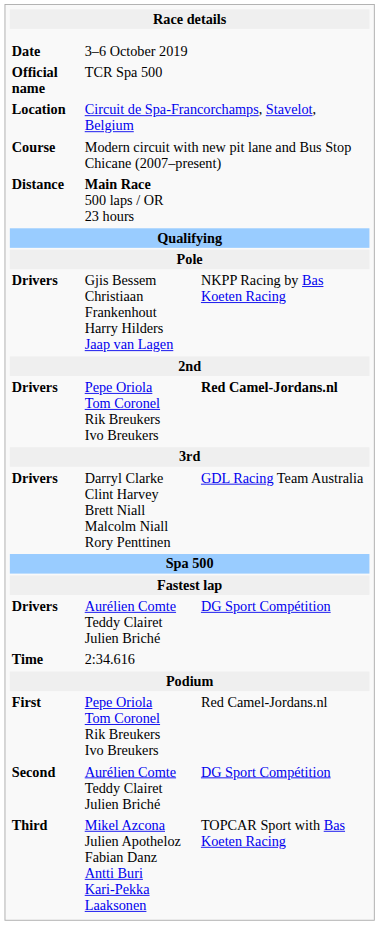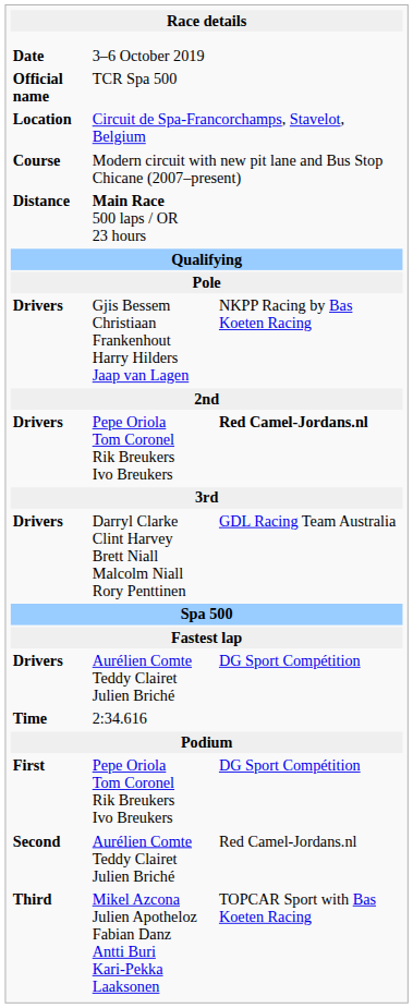 <table class="infobox" align="right" cellpadding="2" style="float:right; width: 26em; ">
 <tr>
 <th colspan="3" bgcolor="#efefef">Race details</th>
 </tr>
 <tr>
 <td colspan="3" style="text-align:center;"></td>
 </tr>
 <tr>
 <td colspan="3" style="text-align:center;"></td>
 </tr>
 <tr>
 <td style="width: 20%;"><strong>Date</strong></td>
 <td>3–6 October 2019</td>
 </tr>
 <tr>
 <td><strong>Official name</strong></td>
 <td colspan=2>TCR Spa 500</td>
 </tr>
 <tr>
 <td><strong>Location</strong></td>
 <td colspan=2><a href='#'>Circuit de Spa-Francorchamps</a>, <a href='#'>Stavelot</a>, <a href='#'>Belgium</a></td>
 </tr>
 <tr>
 <td><strong>Course</strong></td>
 <td colspan=2>Modern circuit with new pit lane and Bus Stop Chicane (2007–present)<br></td>
 </tr>
 <tr>
 <td><strong>Distance</strong></td>
 <td colspan=2><strong>Main Race</strong><br>500 laps  /  OR <br> 23 hours</td>
 </tr>
 <tr>
 <td colspan=3 style="text-align:center; background-color:#99ccff"><strong>Qualifying </strong></td>
 </tr>
 <tr>
 <th colspan=3 bgcolor="#efefef">Pole</th>
 </tr>
 <tr>
 <td><strong>Drivers</strong></td>
 <td> Gjis Bessem<br> Christiaan Frankenhout<br> Harry Hilders<br> <a href='#'>Jaap van Lagen</a></td>
 <td>NKPP Racing by <a href='#'>Bas Koeten Racing</a></td>
 </tr>
 <tr>
 <th colspan=3 bgcolor="#efefef">2nd</th>
 </tr>
 <tr>
 <td><strong>Drivers</strong></td>
 <td> <a href='#'>Pepe Oriola</a><br> <a href='#'>Tom Coronel</a><br> Rik Breukers<br> Ivo Breukers</td>
 <td><strong>Red Camel-Jordans.nl</strong></td>
 </tr>
 <tr>
 <th colspan=3 bgcolor="#efefef">3rd</th>
 </tr>
 <tr>
 <td><strong>Drivers</strong></td>
 <td> Darryl Clarke<br> Clint Harvey<br> Brett Niall<br> Malcolm Niall<br> Rory Penttinen</td>
 <td><a href='#'>GDL Racing</a> Team Australia</td>
 </tr>
 <tr>
 <td colspan=3 style="text-align:center; background-color:#99ccff"><strong>Spa 500</strong></td>
 </tr>
 <tr>
 <th colspan=3 bgcolor="#efefef">Fastest lap</th>
 </tr>
 <tr>
 <td><strong>Drivers</strong></td>
 <td> <a href='#'>Aurélien Comte</a><br> Teddy Clairet<br> Julien Briché</td>
 <td><a href='#'>DG Sport Compétition</a></td>
 </tr>
 <tr>
 <td><strong>Time</strong></td>
 <td colspan=2>2:34.616</td>
 </tr>
 <tr>
 <th colspan=3 bgcolor="#efefef">Podium</th>
 </tr>
 <tr>
 <td><strong>First</strong></td>
 <td> <a href='#'>Pepe Oriola</a><br> <a href='#'>Tom Coronel</a><br> Rik Breukers<br> Ivo Breukers</td>
-<td>Red Camel-Jordans.nl</td>
+<td><a href='#'>DG Sport Compétition</a></td>
 </tr>
 <tr>
 <td><strong>Second</strong></td>
 <td> <a href='#'>Aurélien Comte</a><br> Teddy Clairet<br> Julien Briché</td>
-<td><a href='#'>DG Sport Compétition</a></td>
+<td>Red Camel-Jordans.nl</td>
 </tr>
 <tr>
 <td><strong>Third</strong></td>
 <td> <a href='#'>Mikel Azcona</a><br> Julien Apotheloz<br> Fabian Danz<br> <a href='#'>Antti Buri</a><br> <a href='#'>Kari-Pekka Laaksonen</a></td>
 <td>TOPCAR Sport with <a href='#'>Bas Koeten Racing</a></td>
 </tr>
 </table>
